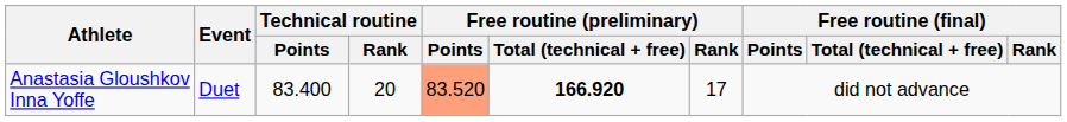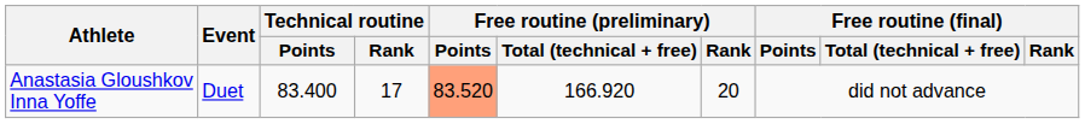 <table class="wikitable" style="font-size:90%">
 <tr>
 <th rowspan=2>Athlete</th>
 <th rowspan=2>Event</th>
 <th colspan=2>Technical routine</th>
 <th colspan=3>Free routine (preliminary)</th>
 <th colspan=3>Free routine (final)</th>
 </tr>
 <tr style="font-size:95%">
 <th>Points</th>
 <th>Rank</th>
 <th>Points</th>
 <th>Total (technical + free)</th>
 <th>Rank</th>
 <th>Points</th>
 <th>Total (technical + free)</th>
 <th>Rank</th>
 </tr>
 <tr align=center>
 <td align=left><a href='#'>Anastasia Gloushkov</a><br><a href='#'>Inna Yoffe</a></td>
 <td align=left><a href='#'>Duet</a></td>
 <td>83.400</td>
+<td>17</td>
+<td style="background: lightsalmon;">83.520</td>
+<td>166.920</td>
 <td>20</td>
-<td style="background: lightsalmon;">83.520</td>
-<td><strong>166.920</strong></td>
-<td>17</td>
 <td colspan=3>did not advance</td>
 </tr>
 </table>
